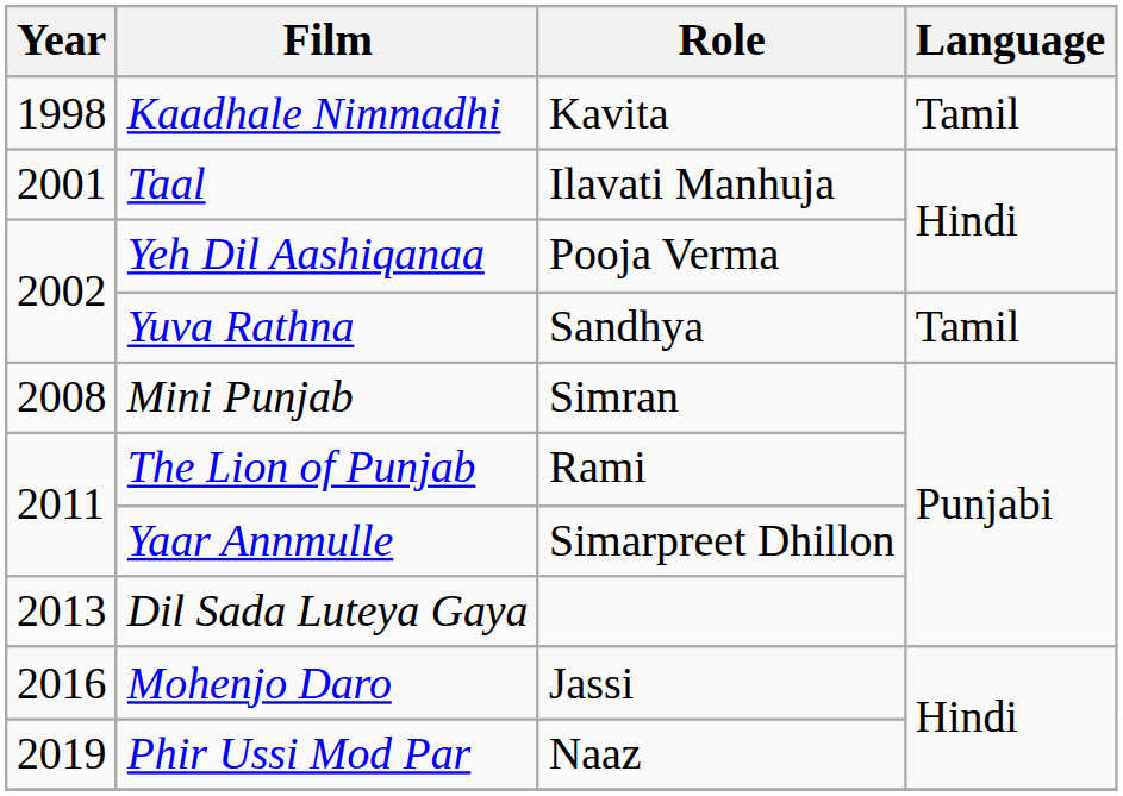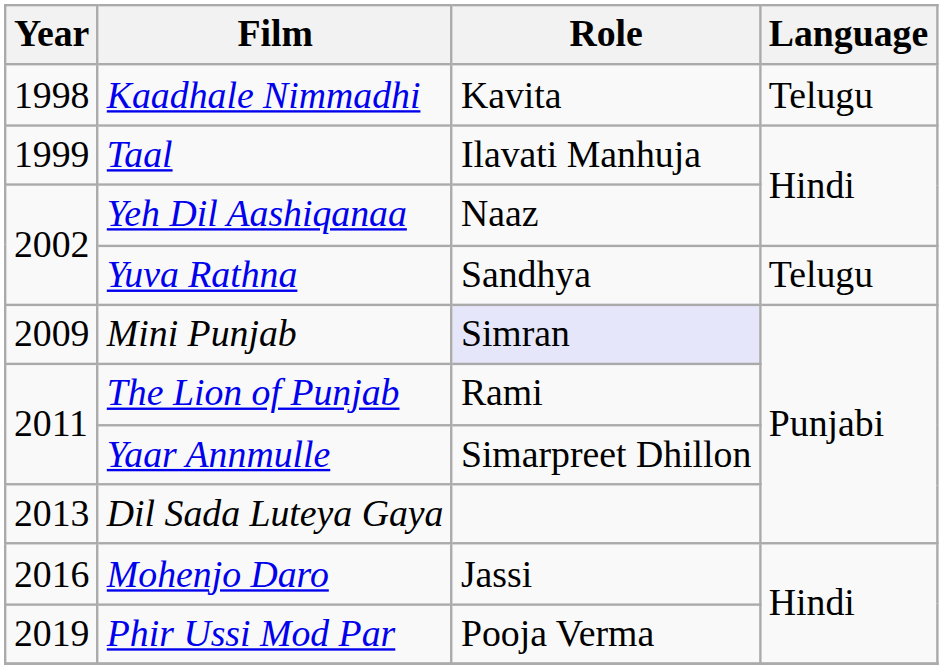 <table class="wikitable sortable">
 <tr>
 <th>Year</th>
 <th>Film</th>
 <th>Role</th>
 <th>Language</th>
 </tr>
 <tr>
 <td>1998</td>
 <td><em><a href='#'>Kaadhale Nimmadhi</a></em></td>
 <td>Kavita</td>
-<td>Tamil</td>
+<td>Telugu</td>
 </tr>
 <tr>
-<td>2001</td>
+<td>1999</td>
 <td><em><a href='#'>Taal</a></em></td>
 <td>Ilavati Manhuja</td>
 <td rowspan="2">Hindi</td>
 </tr>
 <tr>
 <td rowspan="2">2002</td>
 <td><em><a href='#'>Yeh Dil Aashiqanaa</a></em></td>
-<td>Pooja Verma</td>
+<td>Naaz</td>
 </tr>
 <tr>
 <td><em><a href='#'>Yuva Rathna</a></em></td>
 <td>Sandhya</td>
-<td>Tamil</td>
+<td>Telugu</td>
 </tr>
 <tr>
-<td>2008</td>
+<td>2009</td>
 <td><em>Mini Punjab</em></td>
-<td>Simran</td>
+<td style="background: lavender;">Simran</td>
 <td rowspan="4">Punjabi</td>
 </tr>
 <tr>
 <td rowspan="2">2011</td>
 <td><em><a href='#'>The Lion of Punjab</a></em></td>
 <td>Rami</td>
 </tr>
 <tr>
 <td><em><a href='#'>Yaar Annmulle</a></em></td>
 <td>Simarpreet Dhillon</td>
 </tr>
 <tr>
 <td>2013</td>
 <td><em>Dil Sada Luteya Gaya</em></td>
 <td></td>
 </tr>
 <tr>
 <td>2016</td>
 <td><em><a href='#'>Mohenjo Daro</a></em></td>
 <td>Jassi</td>
 <td rowspan="2">Hindi</td>
 </tr>
 <tr>
 <td>2019</td>
 <td><em><a href='#'>Phir Ussi Mod Par</a></em></td>
-<td>Naaz</td>
+<td>Pooja Verma</td>
 </tr>
 <tr>
 </tr>
 </table>
